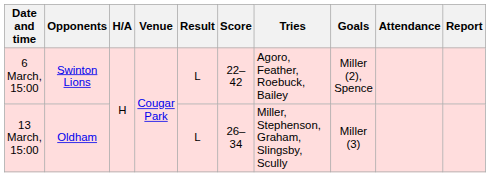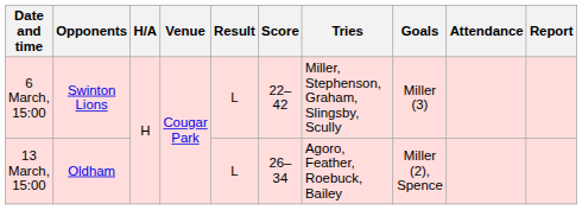 <table class="wikitable" style="font-size:90%; text-align:center;">
 <tr>
 <th scope="col" width=8%>Date and time</th>
 <th scope="col" width=10%>Opponents</th>
 <th scope="col" width=3%>H/A</th>
 <th scope="col" width=8%>Venue</th>
 <th scope="col" width=3%>Result</th>
 <th scope="col" width=5%>Score</th>
 <th scope="col" width=20%>Tries</th>
 <th scope="col" width=10%>Goals</th>
 <th scope="col" width=5%>Attendance</th>
 <th scope="col" width=5%>Report</th>
 </tr>
 <tr style="background:#ffdddd;">
 <td>6 March, 15:00</td>
 <td> <a href='#'>Swinton Lions</a></td>
 <td rowspan=2>H</td>
 <td rowspan=2><a href='#'>Cougar Park</a></td>
 <td>L</td>
 <td>22–42</td>
-<td style="text-align:left;">Agoro, Feather, Roebuck, Bailey</td>
-<td>Miller (2), Spence</td>
+<td style="text-align:left;">Miller, Stephenson, Graham, Slingsby, Scully</td>
+<td>Miller (3)</td>
 <td></td>
 <td></td>
 </tr>
 <tr style="background:#ffdddd;">
 <td>13 March, 15:00</td>
 <td> <a href='#'>Oldham</a></td>
 <td>L</td>
 <td>26–34</td>
-<td style="text-align:left;">Miller, Stephenson, Graham, Slingsby, Scully</td>
-<td>Miller (3)</td>
+<td style="text-align:left;">Agoro, Feather, Roebuck, Bailey</td>
+<td>Miller (2), Spence</td>
 <td></td>
 <td></td>
 </tr>
 </table>
